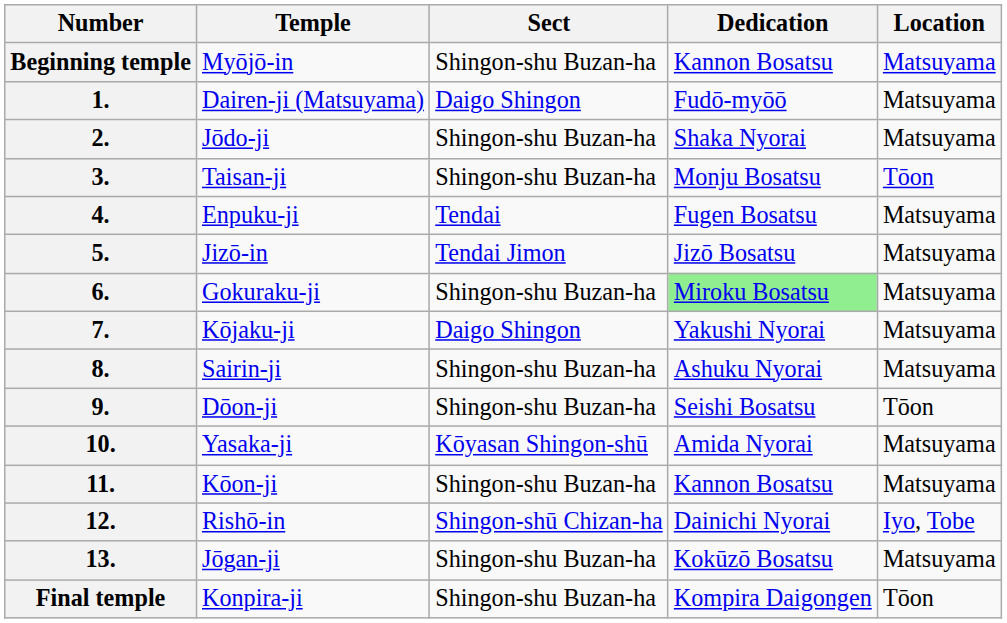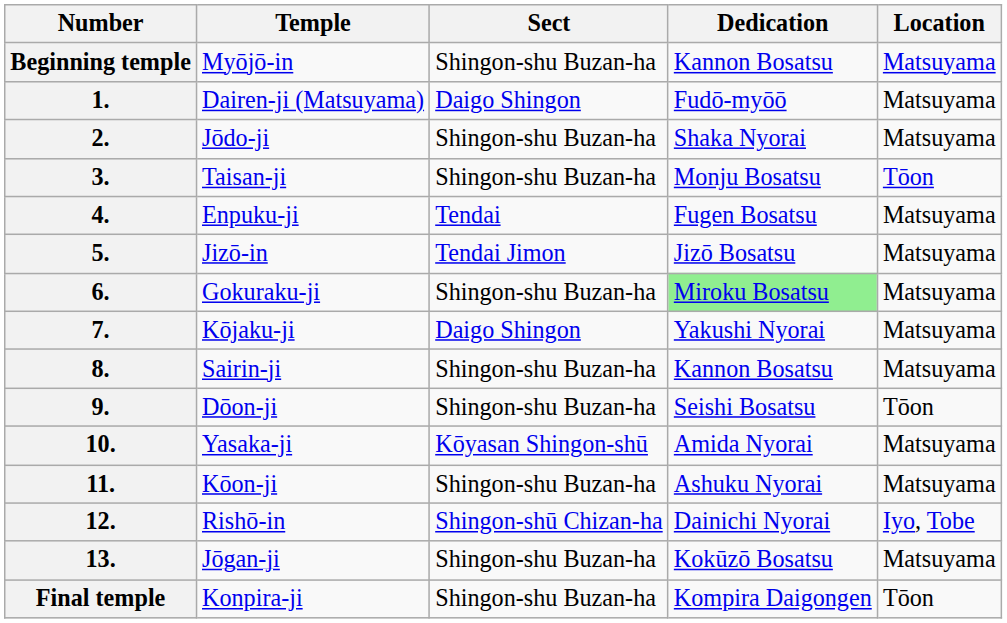 <table class="wikitable">
 <tr>
 <th>Number</th>
 <th>Temple</th>
 <th>Sect</th>
 <th>Dedication</th>
 <th>Location</th>
 </tr>
 <tr>
 <th>Beginning temple</th>
 <td><a href='#'>Myōjō-in</a></td>
 <td>Shingon-shu Buzan-ha</td>
 <td><a href='#'>Kannon Bosatsu</a></td>
 <td><a href='#'>Matsuyama</a></td>
 </tr>
 <tr>
 <th>1.</th>
 <td><a href='#'>Dairen-ji (Matsuyama)</a></td>
 <td><a href='#'>Daigo Shingon</a></td>
 <td><a href='#'>Fudō-myōō</a></td>
 <td>Matsuyama</td>
 </tr>
 <tr>
 <th>2.</th>
 <td><a href='#'>Jōdo-ji</a></td>
 <td>Shingon-shu Buzan-ha</td>
 <td><a href='#'>Shaka Nyorai</a></td>
 <td>Matsuyama</td>
 </tr>
 <tr>
 <th>3.</th>
 <td><a href='#'>Taisan-ji</a></td>
 <td>Shingon-shu Buzan-ha</td>
 <td><a href='#'>Monju Bosatsu</a></td>
 <td><a href='#'>Tōon</a></td>
 </tr>
 <tr>
 <th>4.</th>
 <td><a href='#'>Enpuku-ji</a></td>
 <td><a href='#'>Tendai</a></td>
 <td><a href='#'>Fugen Bosatsu</a></td>
 <td>Matsuyama</td>
 </tr>
 <tr>
 <th>5.</th>
 <td><a href='#'>Jizō-in</a></td>
 <td><a href='#'>Tendai Jimon</a></td>
 <td><a href='#'>Jizō Bosatsu</a></td>
 <td>Matsuyama</td>
 </tr>
 <tr>
 <th>6.</th>
 <td><a href='#'>Gokuraku-ji</a></td>
 <td>Shingon-shu Buzan-ha</td>
 <td style="background: lightgreen;"><a href='#'>Miroku Bosatsu</a></td>
 <td>Matsuyama</td>
 </tr>
 <tr>
 <th>7.</th>
 <td><a href='#'>Kōjaku-ji</a></td>
 <td><a href='#'>Daigo Shingon</a></td>
 <td><a href='#'>Yakushi Nyorai</a></td>
 <td>Matsuyama</td>
 </tr>
 <tr>
 <th>8.</th>
 <td><a href='#'>Sairin-ji</a></td>
 <td>Shingon-shu Buzan-ha</td>
-<td><a href='#'>Ashuku Nyorai</a></td>
+<td><a href='#'>Kannon Bosatsu</a></td>
 <td>Matsuyama</td>
 </tr>
 <tr>
 <th>9.</th>
 <td><a href='#'>Dōon-ji</a></td>
 <td>Shingon-shu Buzan-ha</td>
 <td><a href='#'>Seishi Bosatsu</a></td>
 <td>Tōon</td>
 </tr>
 <tr>
 <th>10.</th>
 <td><a href='#'>Yasaka-ji</a></td>
 <td><a href='#'>Kōyasan Shingon-shū</a></td>
 <td><a href='#'>Amida Nyorai</a></td>
 <td>Matsuyama</td>
 </tr>
 <tr>
 <th>11.</th>
 <td><a href='#'>Kōon-ji</a></td>
 <td>Shingon-shu Buzan-ha</td>
-<td><a href='#'>Kannon Bosatsu</a></td>
+<td><a href='#'>Ashuku Nyorai</a></td>
 <td>Matsuyama</td>
 </tr>
 <tr>
 <th>12.</th>
 <td><a href='#'>Rishō-in</a></td>
 <td><a href='#'>Shingon-shū Chizan-ha</a></td>
 <td><a href='#'>Dainichi Nyorai</a></td>
 <td><a href='#'>Iyo</a>, <a href='#'>Tobe</a></td>
 </tr>
 <tr>
 <th>13.</th>
 <td><a href='#'>Jōgan-ji</a></td>
 <td>Shingon-shu Buzan-ha</td>
 <td><a href='#'>Kokūzō Bosatsu</a></td>
 <td>Matsuyama</td>
 </tr>
 <tr>
 <th>Final temple</th>
 <td><a href='#'>Konpira-ji</a></td>
 <td>Shingon-shu Buzan-ha</td>
 <td><a href='#'>Kompira Daigongen</a></td>
 <td>Tōon</td>
 </tr>
 </table>
